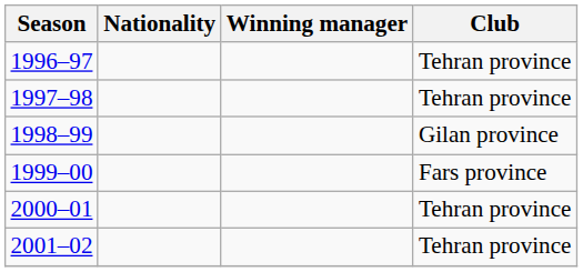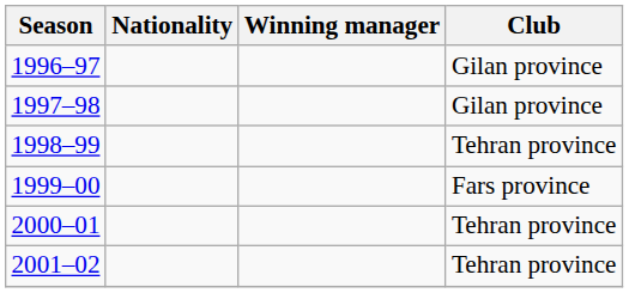 <table class="sortable wikitable">
 <tr>
 <th>Season</th>
 <th>Nationality</th>
 <th>Winning manager</th>
 <th>Club</th>
 </tr>
 <tr>
 <td align=center><a href='#'>1996–97</a></td>
 <td></td>
 <td></td>
-<td>Tehran province</td>
+<td>Gilan province</td>
 </tr>
 <tr>
 <td align=center><a href='#'>1997–98</a></td>
 <td></td>
 <td></td>
-<td>Tehran province</td>
+<td>Gilan province</td>
 </tr>
 <tr>
 <td align=center><a href='#'>1998–99</a></td>
 <td></td>
 <td></td>
-<td>Gilan province</td>
+<td>Tehran province</td>
 </tr>
 <tr>
 <td align=center><a href='#'>1999–00</a></td>
 <td></td>
 <td></td>
 <td>Fars province</td>
 </tr>
 <tr>
 <td align=center><a href='#'>2000–01</a></td>
 <td></td>
 <td></td>
 <td>Tehran province</td>
 </tr>
 <tr>
 <td align=center><a href='#'>2001–02</a></td>
 <td></td>
 <td></td>
 <td>Tehran province</td>
 </tr>
 <tr>
 </tr>
 </table>
